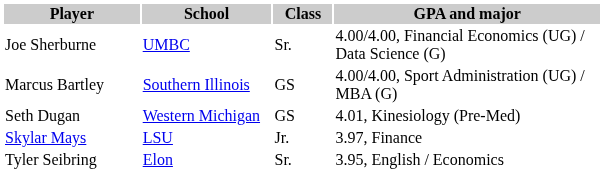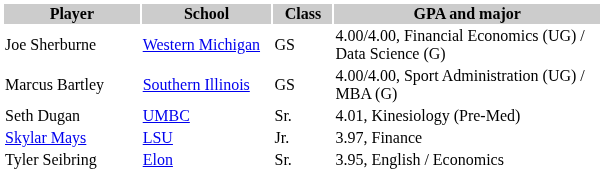 <table style="width:600px" "border:'1' 'solid' 'gray' ">
 <tr>
 <th style="background:#ccc; width:23%;">Player</th>
 <th style="background:#ccc; width:22%;">School</th>
 <th style="background:#ccc; width:10%;">Class</th>
 <th style="background:#ccc; width:45%;">GPA and major</th>
 </tr>
 <tr>
 <td>Joe Sherburne</td>
-<td><a href='#'>UMBC</a></td>
-<td>Sr.</td>
+<td><a href='#'>Western Michigan</a></td>
+<td>GS</td>
 <td>4.00/4.00, Financial Economics (UG) / Data Science (G)</td>
 </tr>
 <tr>
 <td>Marcus Bartley</td>
 <td><a href='#'>Southern Illinois</a></td>
 <td>GS</td>
 <td>4.00/4.00, Sport Administration (UG) / MBA (G)</td>
 </tr>
 <tr>
 <td>Seth Dugan</td>
-<td><a href='#'>Western Michigan</a></td>
-<td>GS</td>
+<td><a href='#'>UMBC</a></td>
+<td>Sr.</td>
 <td>4.01, Kinesiology (Pre-Med)</td>
 </tr>
 <tr>
 <td><a href='#'>Skylar Mays</a></td>
 <td><a href='#'>LSU</a></td>
 <td>Jr.</td>
 <td>3.97, Finance</td>
 </tr>
 <tr>
 <td>Tyler Seibring</td>
 <td><a href='#'>Elon</a></td>
 <td>Sr.</td>
 <td>3.95, English / Economics</td>
 </tr>
 </table>
